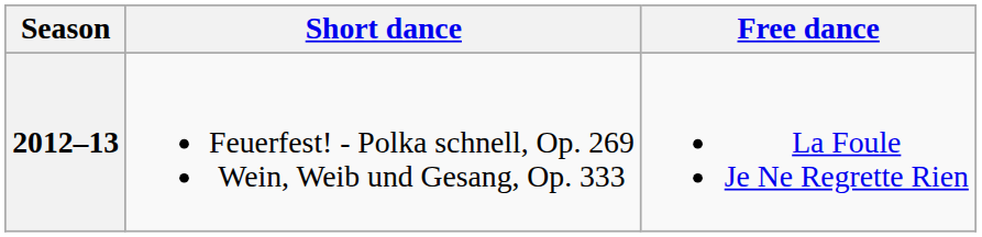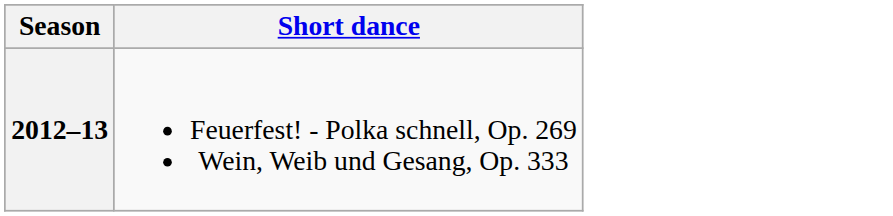 <table class=wikitable style=text-align:center>
 <tr>
 <th>Season</th>
 <th><a href='#'>Short dance</a></th>
-<th><a href='#'>Free dance</a></th>
 </tr>
 <tr>
 <th>2012–13 <br> </th>
 <td><br><ul><li>Feuerfest! - Polka schnell, Op. 269</li><li>Wein, Weib und Gesang, Op. 333</li></ul></td>
-<td><br><ul><li><a href='#'>La Foule</a></li><li><a href='#'>Je Ne Regrette Rien</a></li></ul></td>
 </tr>
 </table>
